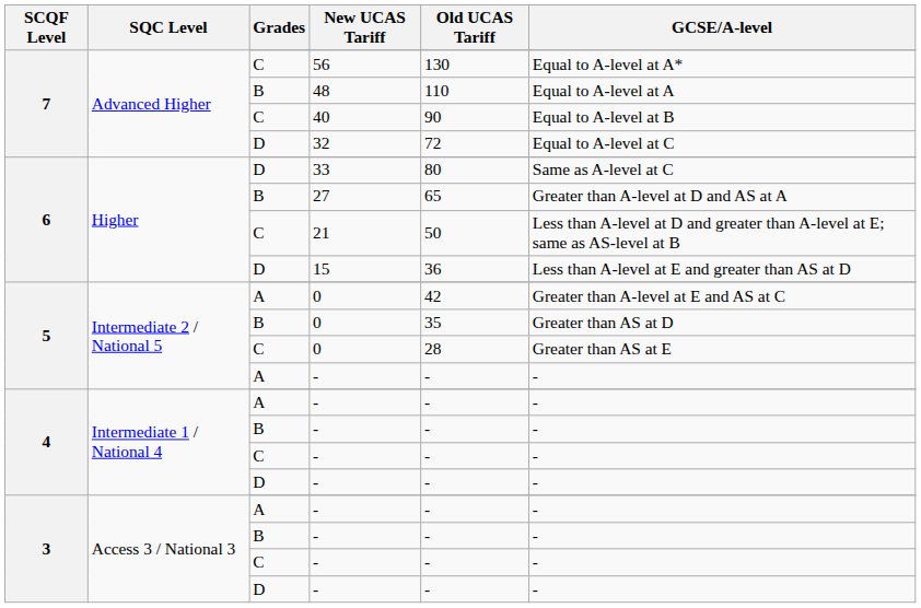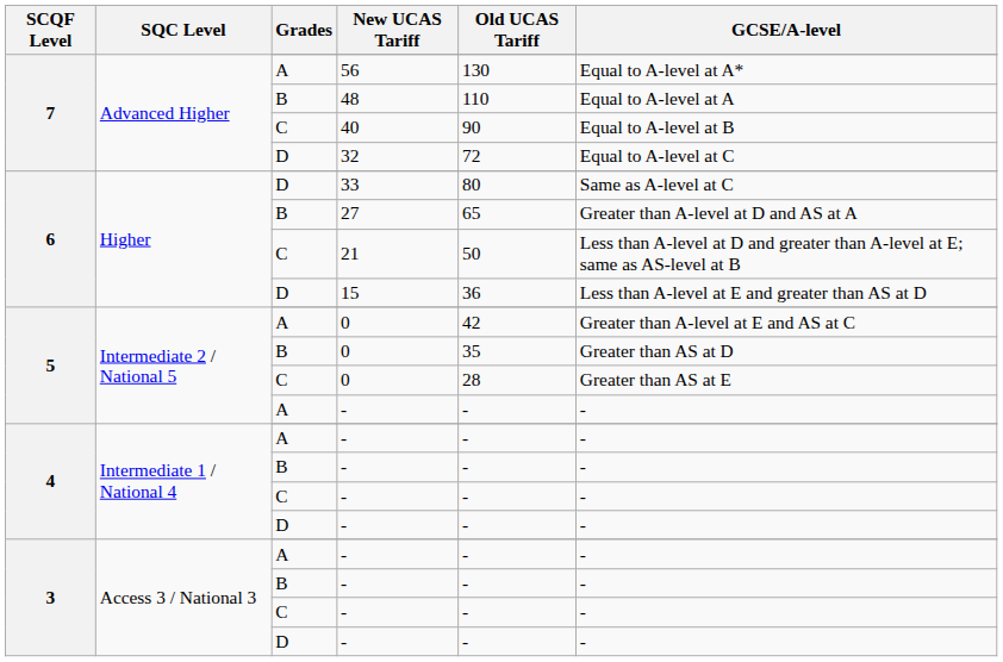 <table class="wikitable">
 <tr>
 <th>SCQF Level</th>
 <th>SQC Level</th>
 <th>Grades</th>
 <th>New UCAS Tariff</th>
 <th>Old UCAS Tariff</th>
 <th>GCSE/A-level</th>
 </tr>
 <tr>
 <th rowspan="5">7</th>
 <td rowspan="5"><a href='#'>Advanced Higher</a></td>
 </tr>
 <tr>
-<td>C</td>
+<td>A</td>
 <td>56</td>
 <td>130</td>
 <td>Equal to A-level at A*</td>
 </tr>
 <tr>
 <td>B</td>
 <td>48</td>
 <td>110</td>
 <td>Equal to A-level at A</td>
 </tr>
 <tr>
 <td>C</td>
 <td>40</td>
 <td>90</td>
 <td>Equal to A-level at B</td>
 </tr>
 <tr>
 <td>D</td>
 <td>32</td>
 <td>72</td>
 <td>Equal to A-level at C</td>
 </tr>
 <tr>
 <th rowspan="5">6</th>
 <td rowspan="5"><a href='#'>Higher</a></td>
 </tr>
 <tr>
 <td>D</td>
 <td>33</td>
 <td>80</td>
 <td>Same as A-level at C</td>
 </tr>
 <tr>
 <td>B</td>
 <td>27</td>
 <td>65</td>
 <td>Greater than A-level at D and AS at A</td>
 </tr>
 <tr>
 <td>C</td>
 <td>21</td>
 <td>50</td>
 <td>Less than A-level at D and greater than A-level at E; same as AS-level at B</td>
 </tr>
 <tr>
 <td>D</td>
 <td>15</td>
 <td>36</td>
 <td>Less than A-level at E and greater than AS at D</td>
 </tr>
 <tr>
 <th rowspan="5">5</th>
 <td rowspan="5"><a href='#'>Intermediate 2</a> / <a href='#'>National 5</a></td>
 </tr>
 <tr>
 <td>A</td>
 <td>0</td>
 <td>42</td>
 <td>Greater than A-level at E and AS at C</td>
 </tr>
 <tr>
 <td>B</td>
 <td>0</td>
 <td>35</td>
 <td>Greater than AS at D</td>
 </tr>
 <tr>
 <td>C</td>
 <td>0</td>
 <td>28</td>
 <td>Greater than AS at E</td>
 </tr>
 <tr>
 <td>A</td>
 <td>-</td>
 <td>-</td>
 <td>-</td>
 </tr>
 <tr>
 <th rowspan="5">4</th>
 <td rowspan="5"><a href='#'>Intermediate 1</a> / <a href='#'>National 4</a></td>
 </tr>
 <tr>
 <td>A</td>
 <td>-</td>
 <td>-</td>
 <td>-</td>
 </tr>
 <tr>
 <td>B</td>
 <td>-</td>
 <td>-</td>
 <td>-</td>
 </tr>
 <tr>
 <td>C</td>
 <td>-</td>
 <td>-</td>
 <td>-</td>
 </tr>
 <tr>
 <td>D</td>
 <td>-</td>
 <td>-</td>
 <td>-</td>
 </tr>
 <tr>
 <th rowspan="5">3</th>
 <td rowspan="5">Access 3 / National 3</td>
 </tr>
 <tr>
 <td>A</td>
 <td>-</td>
 <td>-</td>
 <td>-</td>
 </tr>
 <tr>
 <td>B</td>
 <td>-</td>
 <td>-</td>
 <td>-</td>
 </tr>
 <tr>
 <td>C</td>
 <td>-</td>
 <td>-</td>
 <td>-</td>
 </tr>
 <tr>
 <td>D</td>
 <td>-</td>
 <td>-</td>
 <td>-</td>
 </tr>
 </table>
